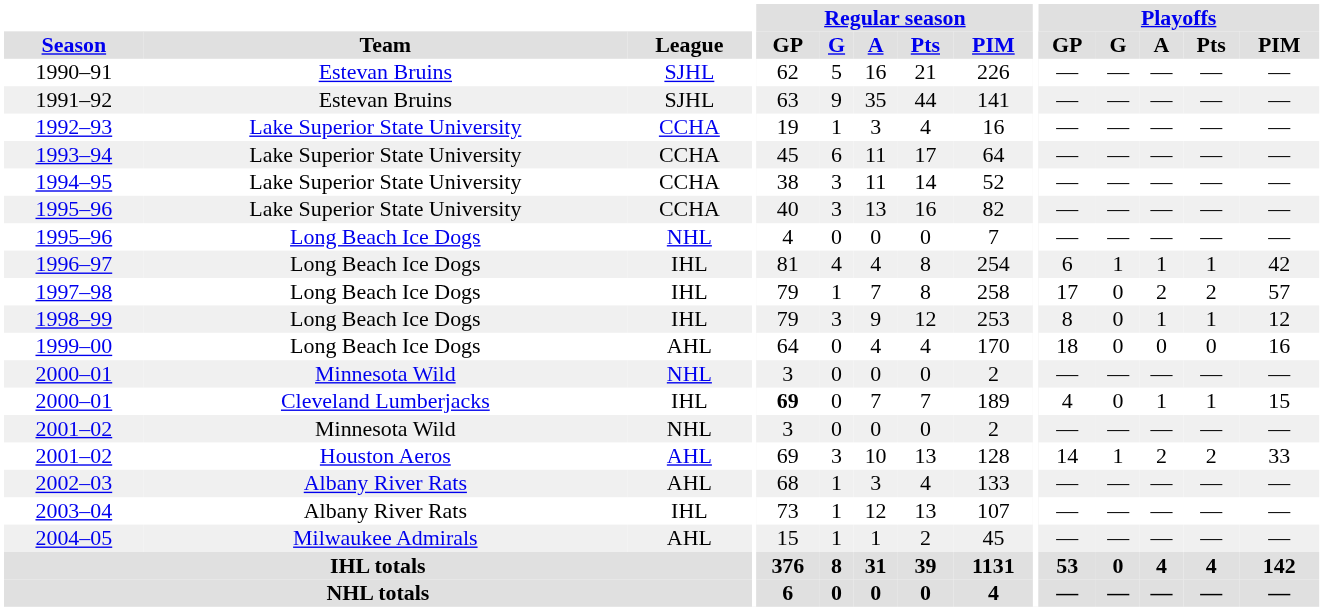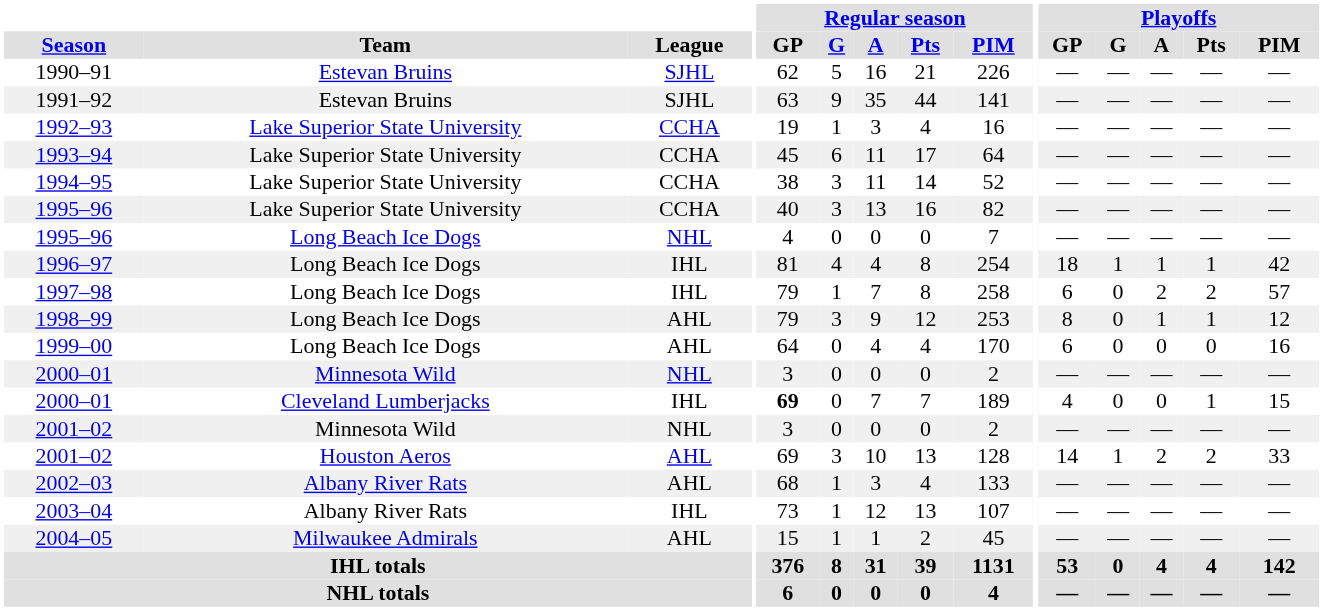 <table border="0" cellpadding="1" cellspacing="0" style="text-align:center; width:60em">
 <tr bgcolor="#e0e0e0">
 <th colspan="3" bgcolor="#ffffff"></th>
 <th rowspan="100" bgcolor="#ffffff"></th>
 <th colspan="5"><a href='#'>Regular season</a></th>
 <th rowspan="100" bgcolor="#ffffff"></th>
 <th colspan="5"><a href='#'>Playoffs</a></th>
 </tr>
 <tr bgcolor="#e0e0e0">
 <th><a href='#'>Season</a></th>
 <th>Team</th>
 <th>League</th>
 <th>GP</th>
 <th><a href='#'>G</a></th>
 <th><a href='#'>A</a></th>
 <th><a href='#'>Pts</a></th>
 <th><a href='#'>PIM</a></th>
 <th>GP</th>
 <th>G</th>
 <th>A</th>
 <th>Pts</th>
 <th>PIM</th>
 </tr>
 <tr>
 <td>1990–91</td>
 <td><a href='#'>Estevan Bruins</a></td>
 <td><a href='#'>SJHL</a></td>
 <td>62</td>
 <td>5</td>
 <td>16</td>
 <td>21</td>
 <td>226</td>
 <td>—</td>
 <td>—</td>
 <td>—</td>
 <td>—</td>
 <td>—</td>
 </tr>
 <tr bgcolor="#f0f0f0">
 <td>1991–92</td>
 <td>Estevan Bruins</td>
 <td>SJHL</td>
 <td>63</td>
 <td>9</td>
 <td>35</td>
 <td>44</td>
 <td>141</td>
 <td>—</td>
 <td>—</td>
 <td>—</td>
 <td>—</td>
 <td>—</td>
 </tr>
 <tr>
 <td><a href='#'>1992–93</a></td>
 <td><a href='#'>Lake Superior State University</a></td>
 <td><a href='#'>CCHA</a></td>
 <td>19</td>
 <td>1</td>
 <td>3</td>
 <td>4</td>
 <td>16</td>
 <td>—</td>
 <td>—</td>
 <td>—</td>
 <td>—</td>
 <td>—</td>
 </tr>
 <tr bgcolor="#f0f0f0">
 <td><a href='#'>1993–94</a></td>
 <td>Lake Superior State University</td>
 <td>CCHA</td>
 <td>45</td>
 <td>6</td>
 <td>11</td>
 <td>17</td>
 <td>64</td>
 <td>—</td>
 <td>—</td>
 <td>—</td>
 <td>—</td>
 <td>—</td>
 </tr>
 <tr>
 <td><a href='#'>1994–95</a></td>
 <td>Lake Superior State University</td>
 <td>CCHA</td>
 <td>38</td>
 <td>3</td>
 <td>11</td>
 <td>14</td>
 <td>52</td>
 <td>—</td>
 <td>—</td>
 <td>—</td>
 <td>—</td>
 <td>—</td>
 </tr>
 <tr bgcolor="#f0f0f0">
 <td><a href='#'>1995–96</a></td>
 <td>Lake Superior State University</td>
 <td>CCHA</td>
 <td>40</td>
 <td>3</td>
 <td>13</td>
 <td>16</td>
 <td>82</td>
 <td>—</td>
 <td>—</td>
 <td>—</td>
 <td>—</td>
 <td>—</td>
 </tr>
 <tr>
 <td><a href='#'>1995–96</a></td>
 <td><a href='#'>Long Beach Ice Dogs</a></td>
 <td><a href='#'>NHL</a></td>
 <td>4</td>
 <td>0</td>
 <td>0</td>
 <td>0</td>
 <td>7</td>
 <td>—</td>
 <td>—</td>
 <td>—</td>
 <td>—</td>
 <td>—</td>
 </tr>
 <tr bgcolor="#f0f0f0">
 <td><a href='#'>1996–97</a></td>
 <td>Long Beach Ice Dogs</td>
 <td>IHL</td>
 <td>81</td>
 <td>4</td>
 <td>4</td>
 <td>8</td>
 <td>254</td>
-<td>6</td>
+<td>18</td>
 <td>1</td>
 <td>1</td>
 <td>1</td>
 <td>42</td>
 </tr>
 <tr>
 <td><a href='#'>1997–98</a></td>
 <td>Long Beach Ice Dogs</td>
 <td>IHL</td>
 <td>79</td>
 <td>1</td>
 <td>7</td>
 <td>8</td>
 <td>258</td>
-<td>17</td>
+<td>6</td>
 <td>0</td>
 <td>2</td>
 <td>2</td>
 <td>57</td>
 </tr>
 <tr bgcolor="#f0f0f0">
 <td><a href='#'>1998–99</a></td>
 <td>Long Beach Ice Dogs</td>
-<td>IHL</td>
+<td>AHL</td>
 <td>79</td>
 <td>3</td>
 <td>9</td>
 <td>12</td>
 <td>253</td>
 <td>8</td>
 <td>0</td>
 <td>1</td>
 <td>1</td>
 <td>12</td>
 </tr>
 <tr>
 <td><a href='#'>1999–00</a></td>
 <td>Long Beach Ice Dogs</td>
 <td>AHL</td>
 <td>64</td>
 <td>0</td>
 <td>4</td>
 <td>4</td>
 <td>170</td>
-<td>18</td>
+<td>6</td>
 <td>0</td>
 <td>0</td>
 <td>0</td>
 <td>16</td>
 </tr>
 <tr bgcolor="#f0f0f0">
 <td><a href='#'>2000–01</a></td>
 <td><a href='#'>Minnesota Wild</a></td>
 <td><a href='#'>NHL</a></td>
 <td>3</td>
 <td>0</td>
 <td>0</td>
 <td>0</td>
 <td>2</td>
 <td>—</td>
 <td>—</td>
 <td>—</td>
 <td>—</td>
 <td>—</td>
 </tr>
 <tr>
 <td><a href='#'>2000–01</a></td>
 <td><a href='#'>Cleveland Lumberjacks</a></td>
 <td>IHL</td>
 <td><strong>69</strong></td>
 <td>0</td>
 <td>7</td>
 <td>7</td>
 <td>189</td>
 <td>4</td>
 <td>0</td>
-<td>1</td>
+<td>0</td>
 <td>1</td>
 <td>15</td>
 </tr>
 <tr bgcolor="#f0f0f0">
 <td><a href='#'>2001–02</a></td>
 <td>Minnesota Wild</td>
 <td>NHL</td>
 <td>3</td>
 <td>0</td>
 <td>0</td>
 <td>0</td>
 <td>2</td>
 <td>—</td>
 <td>—</td>
 <td>—</td>
 <td>—</td>
 <td>—</td>
 </tr>
 <tr>
 <td><a href='#'>2001–02</a></td>
 <td><a href='#'>Houston Aeros</a></td>
 <td><a href='#'>AHL</a></td>
 <td>69</td>
 <td>3</td>
 <td>10</td>
 <td>13</td>
 <td>128</td>
 <td>14</td>
 <td>1</td>
 <td>2</td>
 <td>2</td>
 <td>33</td>
 </tr>
 <tr bgcolor="#f0f0f0">
 <td><a href='#'>2002–03</a></td>
 <td><a href='#'>Albany River Rats</a></td>
 <td>AHL</td>
 <td>68</td>
 <td>1</td>
 <td>3</td>
 <td>4</td>
 <td>133</td>
 <td>—</td>
 <td>—</td>
 <td>—</td>
 <td>—</td>
 <td>—</td>
 </tr>
 <tr>
 <td><a href='#'>2003–04</a></td>
 <td>Albany River Rats</td>
 <td>IHL</td>
 <td>73</td>
 <td>1</td>
 <td>12</td>
 <td>13</td>
 <td>107</td>
 <td>—</td>
 <td>—</td>
 <td>—</td>
 <td>—</td>
 <td>—</td>
 </tr>
 <tr bgcolor="#f0f0f0">
 <td><a href='#'>2004–05</a></td>
 <td><a href='#'>Milwaukee Admirals</a></td>
 <td>AHL</td>
 <td>15</td>
 <td>1</td>
 <td>1</td>
 <td>2</td>
 <td>45</td>
 <td>—</td>
 <td>—</td>
 <td>—</td>
 <td>—</td>
 <td>—</td>
 </tr>
 <tr bgcolor="#e0e0e0">
 <th colspan="3">IHL totals</th>
 <th>376</th>
 <th>8</th>
 <th>31</th>
 <th>39</th>
 <th>1131</th>
 <th>53</th>
 <th>0</th>
 <th>4</th>
 <th>4</th>
 <th>142</th>
 </tr>
 <tr bgcolor="#e0e0e0">
 <th colspan="3">NHL totals</th>
 <th>6</th>
 <th>0</th>
 <th>0</th>
 <th>0</th>
 <th>4</th>
 <th>—</th>
 <th>—</th>
 <th>—</th>
 <th>—</th>
 <th>—</th>
 </tr>
 </table>
